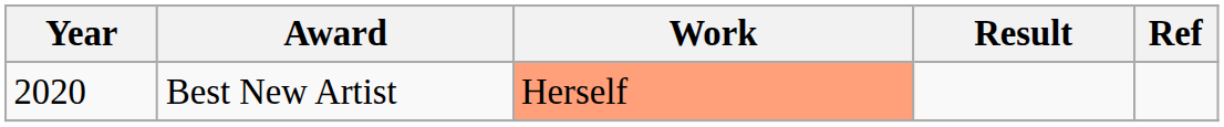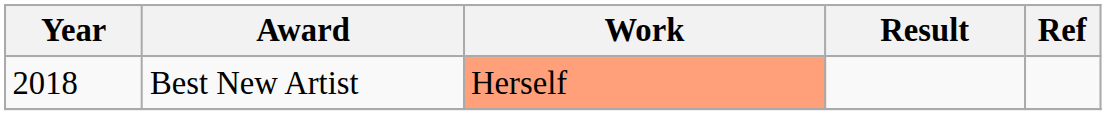 <table class="wikitable">
 <tr aglin="center">
 <th width=60>Year</th>
 <th style="width:150px;">Award</th>
 <th style="width:170px;">Work</th>
 <th width="90">Result</th>
 <th width="30">Ref</th>
 </tr>
 <tr aglin="center">
-<td>2020</td>
+<td>2018</td>
 <td>Best New Artist</td>
 <td style="background: lightsalmon;">Herself</td>
 <td></td>
 <td></td>
 </tr>
 <tr>
 </tr>
 </table>
